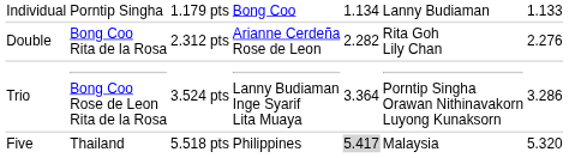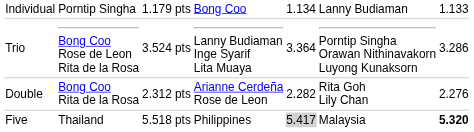 <table>
 <tr>
 <td>Individual</td>
 <td> Porntip Singha</td>
 <td>1.179 pts</td>
 <td> <a href='#'>Bong Coo</a></td>
 <td>1.134</td>
 <td> Lanny Budiaman</td>
 <td>1.133</td>
+</tr>
+<tr bgcolor=#DDDDDD>
+<td colspan=7></td>
+</tr>
+<tr>
+<td>Trio</td>
+<td> <hr> <a href='#'>Bong Coo</a><br> Rose de Leon<br>Rita de la Rosa</td>
+<td>3.524 pts</td>
+<td> <hr> Lanny Budiaman<br> Inge Syarif<br>Lita Muaya</td>
+<td>3.364</td>
+<td> <hr> Porntip Singha<br> Orawan Nithinavakorn<br>Luyong Kunaksorn</td>
+<td>3.286</td>
 </tr>
 <tr bgcolor=#DDDDDD>
 <td colspan=7></td>
 </tr>
 <tr>
 <td>Double</td>
 <td> <a href='#'>Bong Coo</a> <br>  Rita de la Rosa</td>
 <td>2.312 pts</td>
 <td> <a href='#'>Arianne Cerdeña</a> <br>  Rose de Leon</td>
 <td>2.282</td>
 <td> Rita Goh <br>  Lily Chan</td>
 <td>2.276</td>
 </tr>
 <tr bgcolor=#DDDDDD>
 <td colspan=7></td>
 </tr>
 <tr>
-<td>Trio</td>
-<td> <hr> <a href='#'>Bong Coo</a><br> Rose de Leon<br>Rita de la Rosa</td>
-<td>3.524 pts</td>
-<td> <hr> Lanny Budiaman<br> Inge Syarif<br>Lita Muaya</td>
-<td>3.364</td>
-<td> <hr> Porntip Singha<br> Orawan Nithinavakorn<br>Luyong Kunaksorn</td>
-<td>3.286</td>
-</tr>
-<tr bgcolor=#DDDDDD>
-<td colspan=7></td>
-</tr>
-<tr>
 <td>Five</td>
 <td> Thailand</td>
 <td>5.518 pts</td>
 <td> Philippines</td>
 <td style="background: lightgrey;">5.417</td>
 <td> Malaysia</td>
-<td>5.320</td>
+<td><strong>5.320</strong></td>
 </tr>
 </table>
